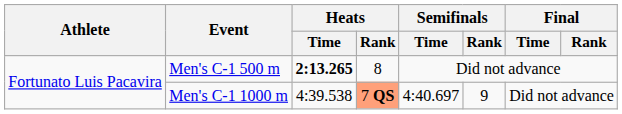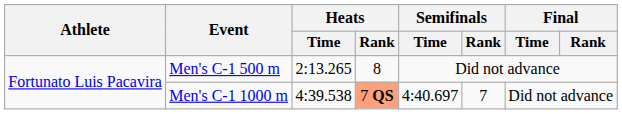 <table class=wikitable style="font-size:90%">
 <tr>
 <th rowspan="2">Athlete</th>
 <th rowspan="2">Event</th>
 <th colspan="2">Heats</th>
 <th colspan="2">Semifinals</th>
 <th colspan="2">Final</th>
 </tr>
 <tr style="font-size:95%">
 <th>Time</th>
 <th>Rank</th>
 <th>Time</th>
 <th>Rank</th>
 <th>Time</th>
 <th>Rank</th>
 </tr>
 <tr align=center>
 <td align=left rowspan="2"><a href='#'>Fortunato Luis Pacavira</a></td>
 <td align=left><a href='#'>Men's C-1 500 m</a></td>
-<td><strong>2:13.265</strong></td>
+<td>2:13.265</td>
 <td>8</td>
 <td colspan=4>Did not advance</td>
 </tr>
 <tr align=center>
 <td align=left><a href='#'>Men's C-1 1000 m</a></td>
 <td>4:39.538</td>
 <td style="background: lightsalmon;">7 <strong>QS</strong></td>
 <td>4:40.697</td>
-<td>9</td>
+<td>7</td>
 <td colspan=2>Did not advance</td>
 </tr>
 </table>
